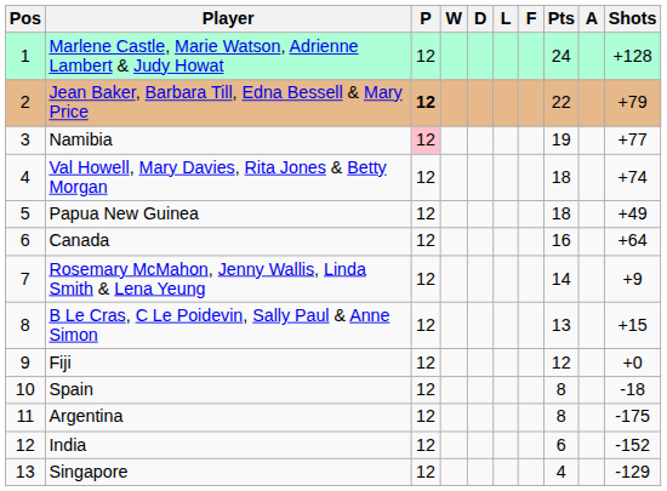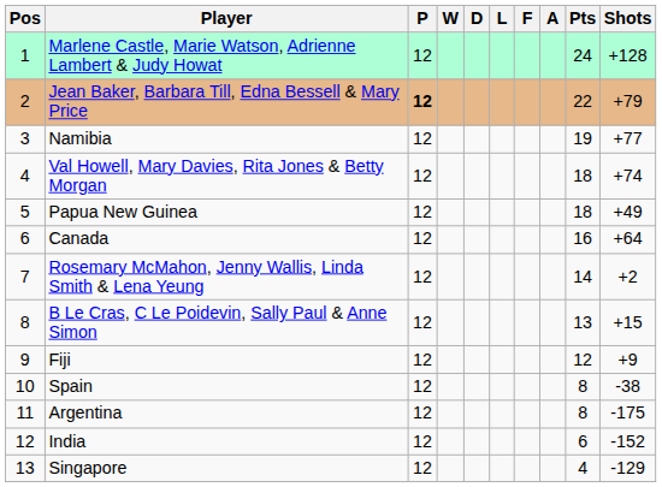 <table class="wikitable" style="font-size: 100%">
 <tr>
 <th width=20>Pos</th>
 <th width=500>Player</th>
 <th width=20>P</th>
 <th width=20>W</th>
 <th width=20>D</th>
 <th width=20>L</th>
 <th width=20>F</th>
+<th width=20>A</th>
 <th width=20>Pts</th>
-<th width=20>A</th>
 <th width=30>Shots</th>
 </tr>
 <tr align=center style="background: #ADFFD6;">
 <td>1</td>
 <td align="left">  <a href='#'>Marlene Castle</a>, <a href='#'>Marie Watson</a>, <a href='#'>Adrienne Lambert</a> & <a href='#'>Judy Howat</a></td>
 <td>12</td>
 <td></td>
 <td></td>
 <td></td>
 <td></td>
+<td></td>
 <td>24</td>
-<td></td>
 <td>+128</td>
 </tr>
 <tr align=center style="background: #E6B88A;">
 <td>2</td>
 <td align="left"> <a href='#'>Jean Baker</a>, <a href='#'>Barbara Till</a>, <a href='#'>Edna Bessell</a> & <a href='#'>Mary Price</a></td>
 <td><strong>12</strong></td>
 <td></td>
 <td></td>
 <td></td>
 <td></td>
+<td></td>
 <td>22</td>
-<td></td>
 <td>+79</td>
 </tr>
 <tr align=center>
 <td>3</td>
 <td align="left"> Namibia</td>
-<td style="background: pink;">12</td>
+<td>12</td>
+<td></td>
 <td></td>
 <td></td>
 <td></td>
 <td></td>
 <td>19</td>
-<td></td>
 <td>+77</td>
 </tr>
 <tr align=center>
 <td>4</td>
 <td align="left"> <a href='#'>Val Howell</a>, <a href='#'>Mary Davies</a>, <a href='#'>Rita Jones</a> & <a href='#'>Betty Morgan</a></td>
 <td>12</td>
 <td></td>
 <td></td>
 <td></td>
 <td></td>
+<td></td>
 <td>18</td>
-<td></td>
 <td>+74</td>
 </tr>
 <tr align=center>
 <td>5</td>
 <td align="left"> Papua New Guinea</td>
 <td>12</td>
 <td></td>
 <td></td>
 <td></td>
 <td></td>
+<td></td>
 <td>18</td>
-<td></td>
 <td>+49</td>
 </tr>
 <tr align=center>
 <td>6</td>
 <td align="left"> Canada</td>
 <td>12</td>
 <td></td>
 <td></td>
 <td></td>
 <td></td>
+<td></td>
 <td>16</td>
-<td></td>
 <td>+64</td>
 </tr>
 <tr align=center>
 <td>7</td>
 <td align="left"> <a href='#'>Rosemary McMahon</a>, <a href='#'>Jenny Wallis</a>, <a href='#'>Linda Smith</a> & <a href='#'>Lena Yeung</a></td>
 <td>12</td>
 <td></td>
 <td></td>
 <td></td>
 <td></td>
+<td></td>
 <td>14</td>
-<td></td>
-<td>+9</td>
+<td>+2</td>
 </tr>
 <tr align=center>
 <td>8</td>
 <td align="left"> <a href='#'>B Le Cras</a>, <a href='#'>C Le Poidevin</a>, <a href='#'>Sally Paul</a> & <a href='#'>Anne Simon</a></td>
 <td>12</td>
 <td></td>
 <td></td>
 <td></td>
 <td></td>
+<td></td>
 <td>13</td>
-<td></td>
 <td>+15</td>
 </tr>
 <tr align=center>
 <td>9</td>
 <td align="left"> Fiji</td>
 <td>12</td>
 <td></td>
 <td></td>
 <td></td>
 <td></td>
+<td></td>
 <td>12</td>
-<td></td>
-<td>+0</td>
+<td>+9</td>
 </tr>
 <tr align=center>
 <td>10</td>
 <td align="left"> Spain</td>
 <td>12</td>
 <td></td>
 <td></td>
 <td></td>
 <td></td>
+<td></td>
 <td>8</td>
-<td></td>
-<td>-18</td>
+<td>-38</td>
 </tr>
 <tr align=center>
 <td>11</td>
 <td align="left"> Argentina</td>
 <td>12</td>
 <td></td>
 <td></td>
 <td></td>
 <td></td>
+<td></td>
 <td>8</td>
-<td></td>
 <td>-175</td>
 </tr>
 <tr align=center>
 <td>12</td>
 <td align="left"> India</td>
 <td>12</td>
 <td></td>
 <td></td>
 <td></td>
 <td></td>
+<td></td>
 <td>6</td>
-<td></td>
 <td>-152</td>
 </tr>
 <tr align=center>
 <td>13</td>
 <td align="left"> Singapore</td>
 <td>12</td>
 <td></td>
 <td></td>
 <td></td>
 <td></td>
+<td></td>
 <td>4</td>
-<td></td>
 <td>-129</td>
 </tr>
 </table>
